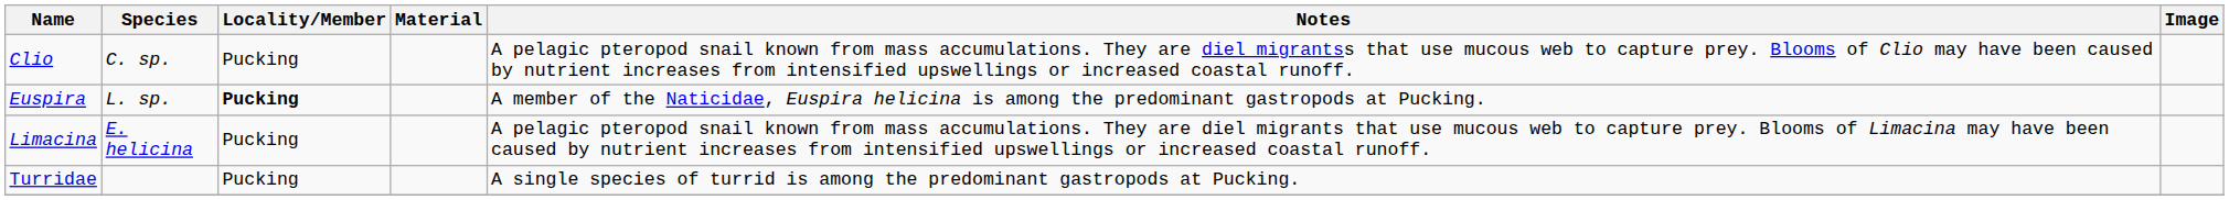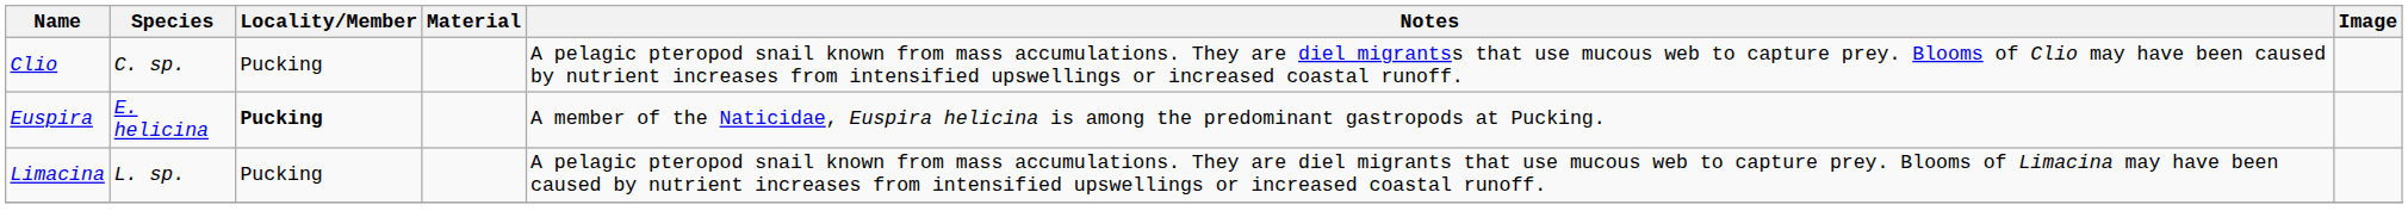 <table class="wikitable" align="center" width="100%">
 <tr>
 <th>Name</th>
 <th>Species</th>
 <th>Locality/Member</th>
 <th>Material</th>
 <th>Notes</th>
 <th>Image</th>
 </tr>
 <tr>
 <td><em><a href='#'>Clio</a></em></td>
 <td><em>C. sp.</em></td>
 <td>Pucking</td>
 <td></td>
 <td>A pelagic pteropod snail known from mass accumulations. They are <a href='#'>diel migrants</a>s that use mucous web to capture prey. <a href='#'>Blooms</a> of <em>Clio</em> may have been caused by nutrient increases from intensified upswellings or increased coastal runoff.</td>
 <td></td>
 </tr>
 <tr>
 <td><em><a href='#'>Euspira</a></em></td>
-<td><em>L. sp.</em></td>
+<td><em><a href='#'>E. helicina</a></em></td>
 <td><strong>Pucking</strong></td>
 <td></td>
 <td>A member of the <a href='#'>Naticidae</a>, <em>Euspira helicina</em> is among the predominant gastropods at Pucking.</td>
 <td></td>
 </tr>
 <tr>
 <td><em><a href='#'>Limacina</a></em></td>
-<td><em><a href='#'>E. helicina</a></em></td>
+<td><em>L. sp.</em></td>
 <td>Pucking</td>
 <td></td>
 <td>A pelagic pteropod snail known from mass accumulations. They are diel migrants that use mucous web to capture prey. Blooms of <em>Limacina</em> may have been caused by nutrient increases from intensified upswellings or increased coastal runoff.</td>
 <td></td>
 </tr>
 <tr>
-<td><a href='#'>Turridae</a></td>
-<td></td>
-<td>Pucking</td>
-<td></td>
-<td>A single species of turrid is among the predominant gastropods at Pucking.</td>
-<td></td>
-</tr>
-<tr>
 </tr>
 </table>
